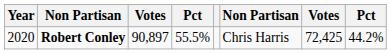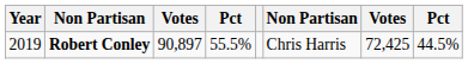 <table class="wikitable" style="font-size:95%">
 <tr>
 <th>Year</th>
 <th>Non Partisan</th>
 <th>Votes</th>
 <th>Pct</th>
 <th></th>
 <th>Non Partisan</th>
 <th>Votes</th>
 <th>Pct</th>
 </tr>
 <tr>
-<td>2020</td>
+<td>2019</td>
 <td><strong>Robert Conley</strong></td>
 <td>90,897</td>
 <td>55.5%</td>
 <td></td>
 <td>Chris Harris</td>
 <td>72,425</td>
-<td>44.2%</td>
+<td>44.5%</td>
 </tr>
 </table>
